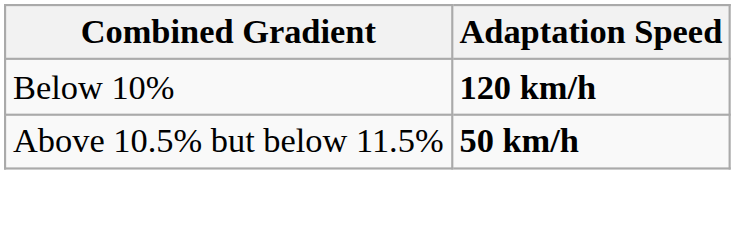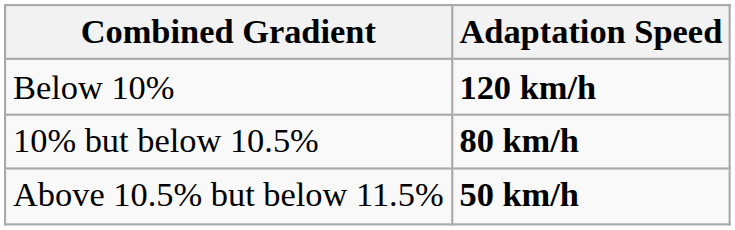 <table class="wikitable">
 <tr>
 <th>Combined Gradient</th>
 <th>Adaptation Speed</th>
 </tr>
 <tr>
 <td>Below 10%</td>
 <td><strong>120 km/h</strong></td>
 </tr>
 <tr>
+<td>10% but below 10.5%</td>
+<td><strong>80 km/h</strong></td>
+</tr>
+<tr>
 <td>Above 10.5% but below 11.5%</td>
 <td><strong>50 km/h</strong></td>
 </tr>
 </table>
